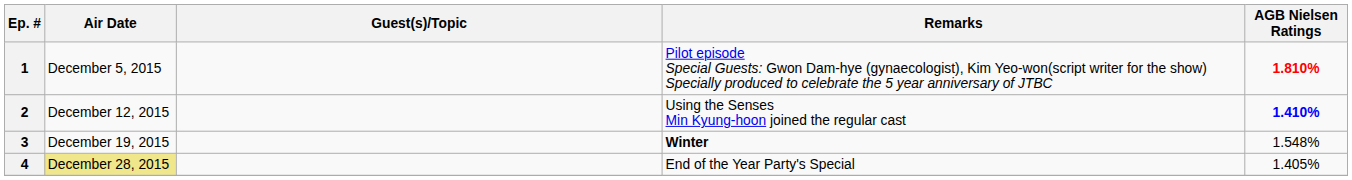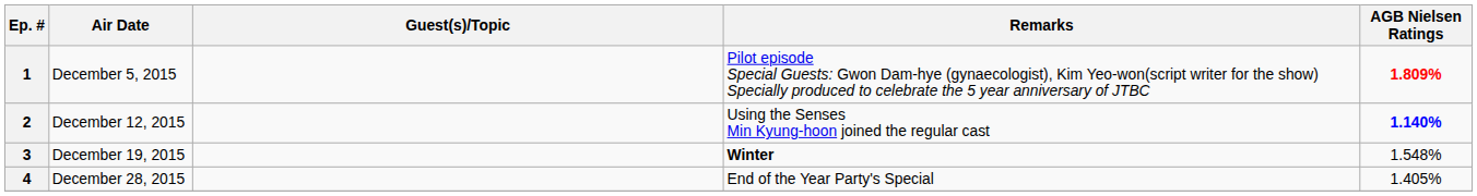 <table class="wikitable" style = "font-size: 90%;">
 <tr>
 <th width=35>Ep. #</th>
 <th width=130>Air Date</th>
 <th width=500>Guest(s)/Topic</th>
 <th width=600>Remarks</th>
 <th width=100>AGB Nielsen Ratings</th>
 </tr>
 <tr>
 <th>1</th>
 <td>December 5, 2015</td>
 <td></td>
 <td><a href='#'>Pilot episode</a><br><em>Special Guests:</em> Gwon Dam-hye (gynaecologist), Kim Yeo-won(script writer for the show)<br><em>Specially produced to celebrate the 5 year anniversary of JTBC</em></td>
-<td style="text-align:center;color:red"><strong>1.810%</strong></td>
+<td style="text-align:center;color:red"><strong>1.809%</strong></td>
 </tr>
 <tr>
 <th>2</th>
 <td>December 12, 2015</td>
 <td></td>
 <td>Using the Senses<br><a href='#'>Min Kyung-hoon</a> joined the regular cast</td>
-<td style="text-align:center;color:blue"><strong>1.410%</strong></td>
+<td style="text-align:center;color:blue"><strong>1.140%</strong></td>
 </tr>
 <tr>
 <th>3</th>
 <td>December 19, 2015</td>
 <td></td>
 <td><strong>Winter</strong></td>
 <td style="text-align:center;">1.548%</td>
 </tr>
 <tr>
 <th>4</th>
-<td style="background: khaki;">December 28, 2015</td>
+<td>December 28, 2015</td>
 <td></td>
 <td>End of the Year Party's Special</td>
 <td style="text-align:center;">1.405%</td>
 </tr>
 <tr>
 </tr>
 </table>
